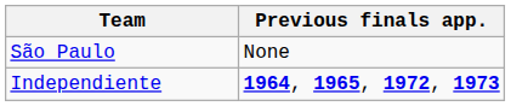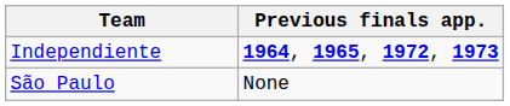 <table class="wikitable">
 <tr>
 <th width=150px>Team</th>
 <th>Previous finals app.</th>
 </tr>
 <tr>
+<td> <a href='#'>Independiente</a></td>
+<td><strong><a href='#'>1964</a></strong>, <strong><a href='#'>1965</a></strong>, <strong><a href='#'>1972</a></strong>, <strong><a href='#'>1973</a></strong></td>
+</tr>
+<tr>
 <td> <a href='#'>São Paulo</a></td>
 <td>None</td>
 </tr>
-<tr>
-<td> <a href='#'>Independiente</a></td>
-<td><strong><a href='#'>1964</a></strong>, <strong><a href='#'>1965</a></strong>, <strong><a href='#'>1972</a></strong>, <strong><a href='#'>1973</a></strong></td>
-</tr>
 </table>
